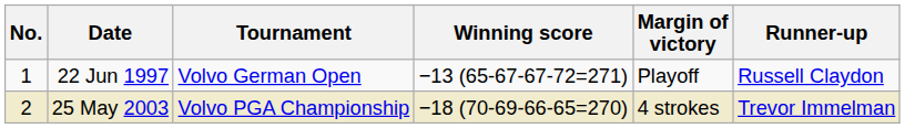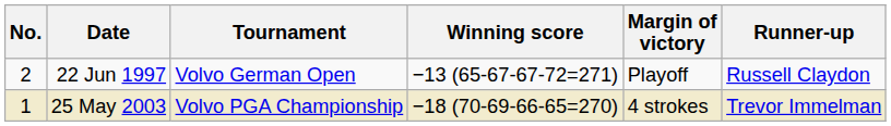 <table class="wikitable" style="font-size:95%;">
 <tr>
 <th>No.</th>
 <th>Date</th>
 <th>Tournament</th>
 <th>Winning score</th>
 <th>Margin of<br>victory</th>
 <th>Runner-up</th>
 </tr>
 <tr>
-<td align=center>1</td>
+<td align=center>2</td>
 <td align=right>22 Jun <a href='#'>1997</a></td>
 <td><a href='#'>Volvo German Open</a></td>
 <td>−13 (65-67-67-72=271)</td>
 <td>Playoff</td>
 <td> <a href='#'>Russell Claydon</a></td>
 </tr>
 <tr style="background:#f2ecce;">
-<td align=center>2</td>
+<td align=center>1</td>
 <td align=right>25 May <a href='#'>2003</a></td>
 <td><a href='#'>Volvo PGA Championship</a></td>
 <td>−18 (70-69-66-65=270)</td>
 <td>4 strokes</td>
 <td> <a href='#'>Trevor Immelman</a></td>
 </tr>
 </table>
